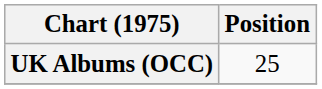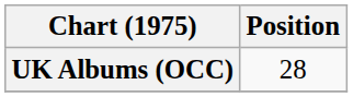 <table class="wikitable plainrowheaders" style="text-align:center;">
 <tr>
 <th scope="col">Chart (1975)</th>
 <th scope="col">Position</th>
 </tr>
 <tr>
 <th scope="row">UK Albums (OCC)</th>
-<td>25</td>
+<td>28</td>
 </tr>
 <tr>
 </tr>
 </table>
